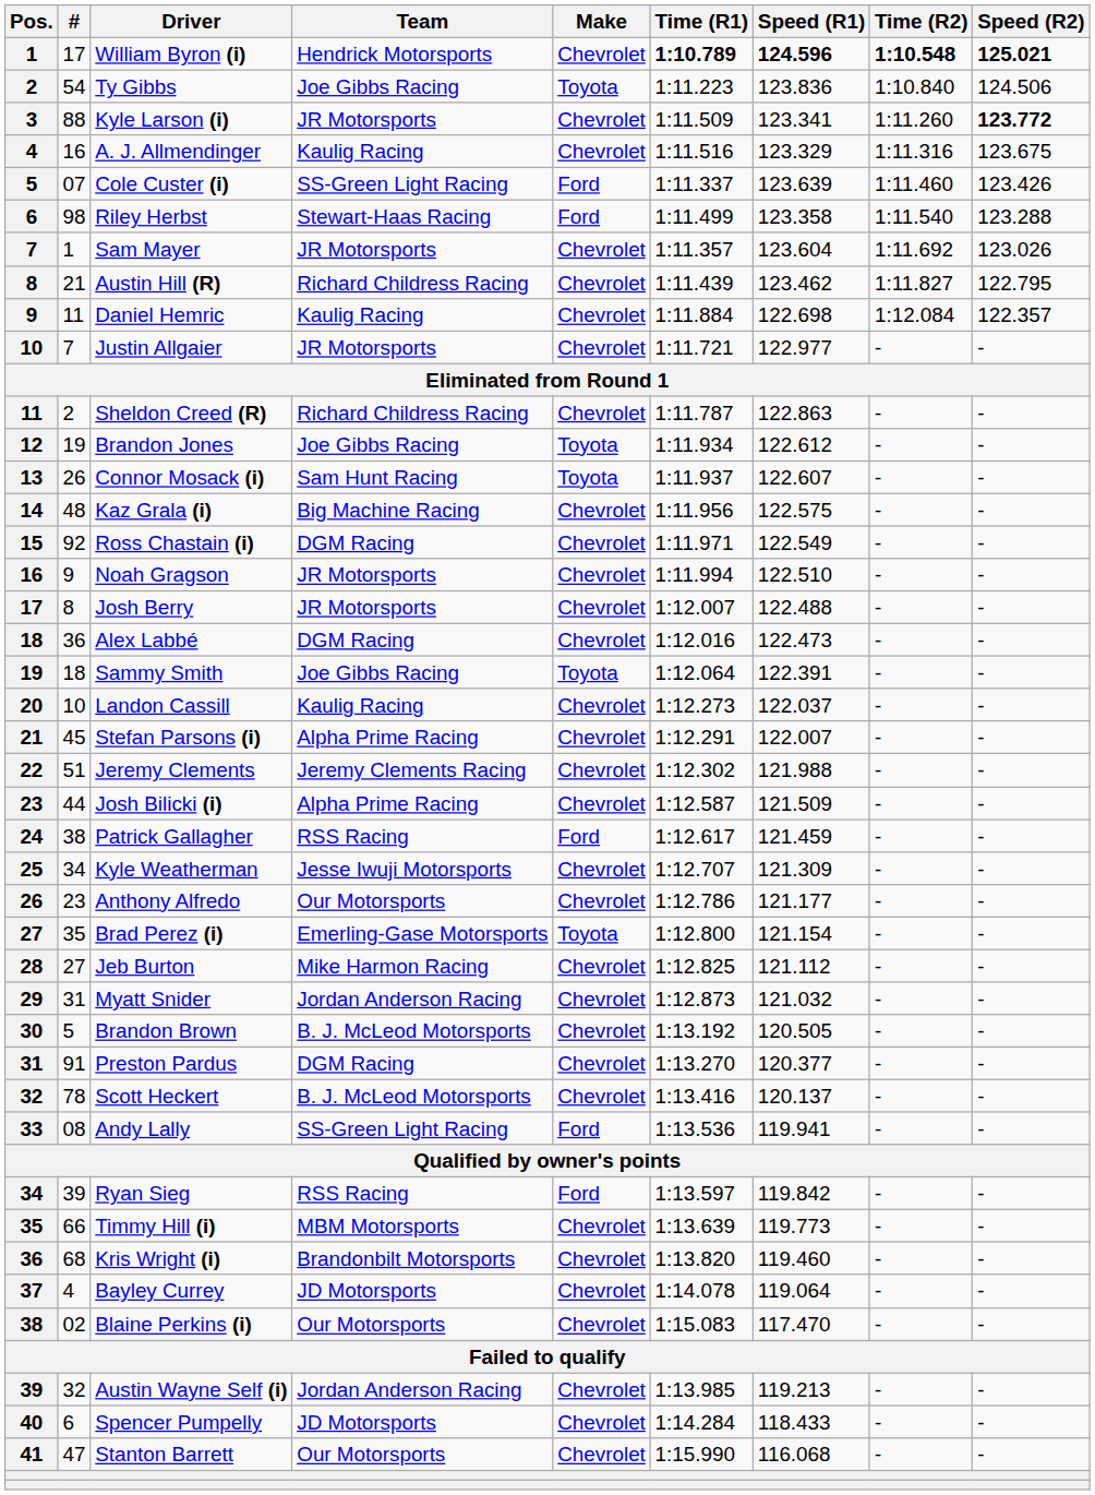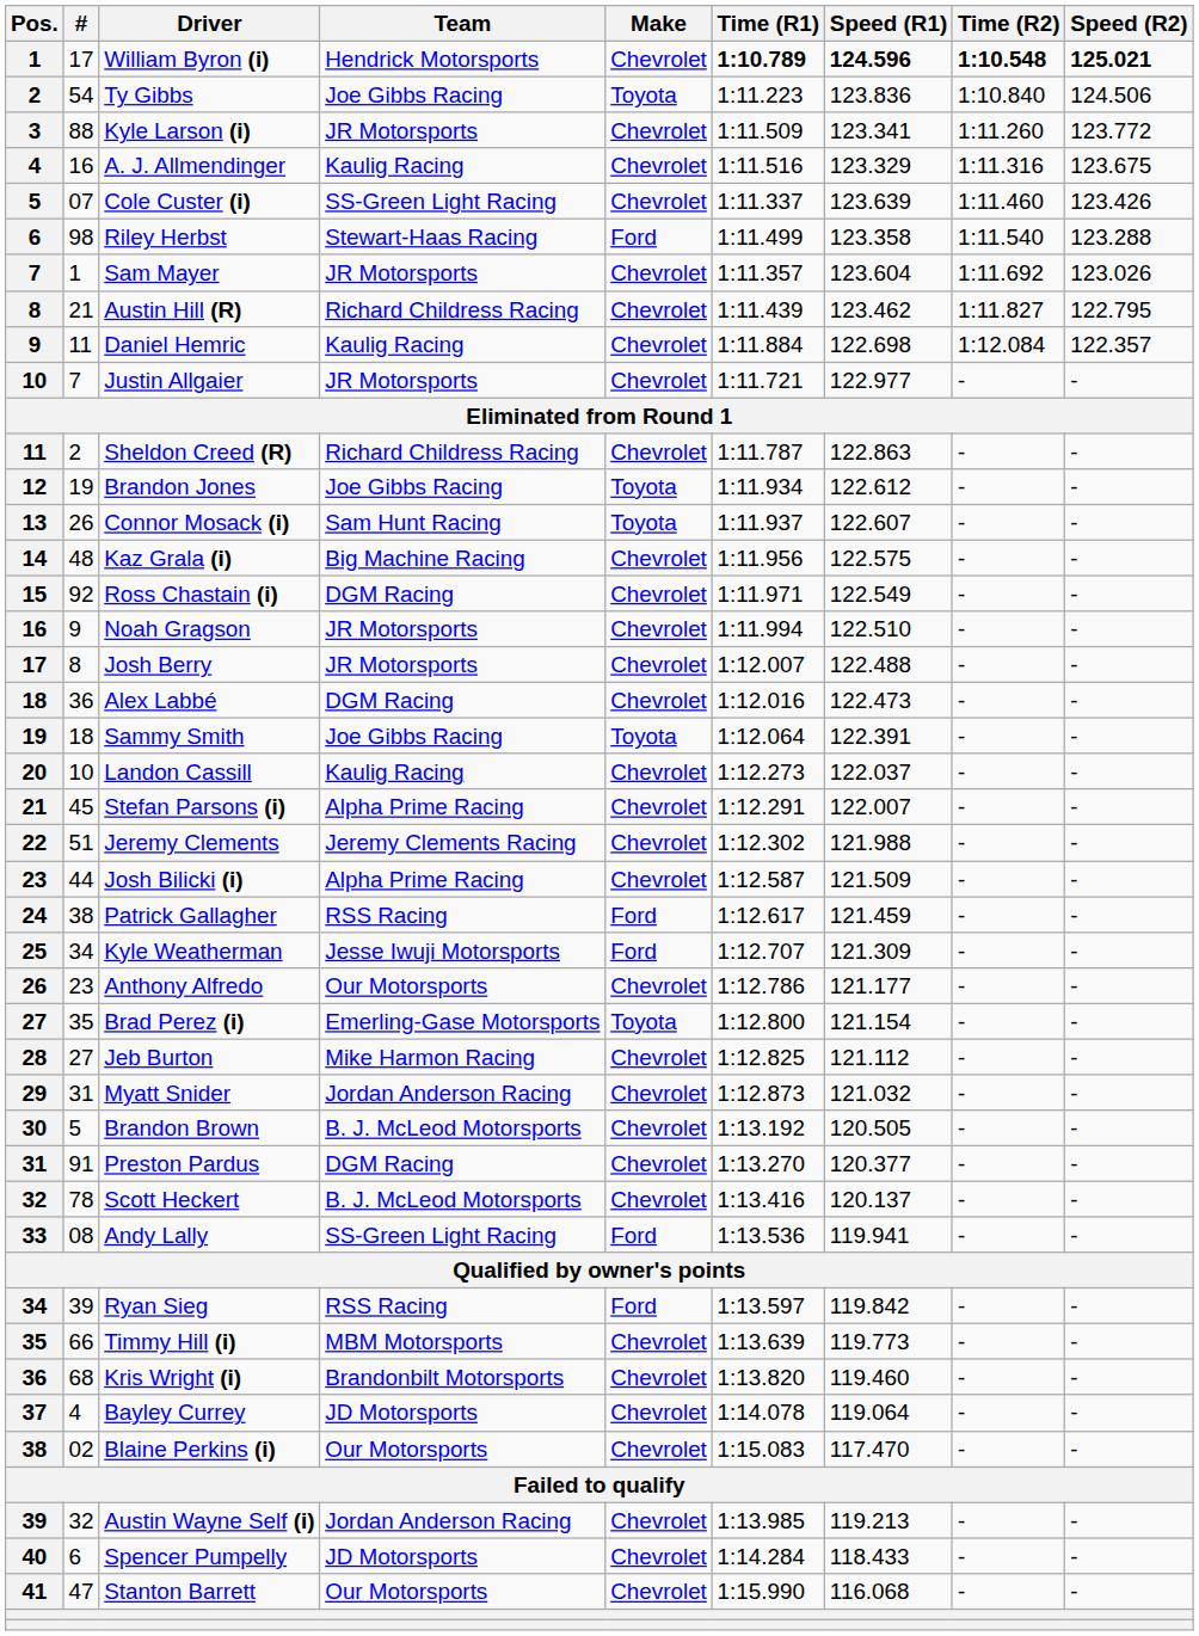 <table class="wikitable" style="font-size:95%">
 <tr>
 <th>Pos.</th>
 <th>#</th>
 <th>Driver</th>
 <th>Team</th>
 <th>Make</th>
 <th>Time (R1)</th>
 <th>Speed (R1)</th>
 <th>Time (R2)</th>
 <th>Speed (R2)</th>
 </tr>
 <tr>
 <th>1</th>
 <td>17</td>
 <td><a href='#'>William Byron</a> <strong>(i)</strong></td>
 <td><a href='#'>Hendrick Motorsports</a></td>
 <td><a href='#'>Chevrolet</a></td>
 <td><strong>1:10.789</strong></td>
 <td><strong>124.596</strong></td>
 <td><strong>1:10.548</strong></td>
 <td><strong>125.021</strong></td>
 </tr>
 <tr>
 <th>2</th>
 <td>54</td>
 <td><a href='#'>Ty Gibbs</a></td>
 <td><a href='#'>Joe Gibbs Racing</a></td>
 <td><a href='#'>Toyota</a></td>
 <td>1:11.223</td>
 <td>123.836</td>
 <td>1:10.840</td>
 <td>124.506</td>
 </tr>
 <tr>
 <th>3</th>
 <td>88</td>
 <td><a href='#'>Kyle Larson</a> <strong>(i)</strong></td>
 <td><a href='#'>JR Motorsports</a></td>
 <td><a href='#'>Chevrolet</a></td>
 <td>1:11.509</td>
 <td>123.341</td>
 <td>1:11.260</td>
-<td><strong>123.772</strong></td>
+<td>123.772</td>
 </tr>
 <tr>
 <th>4</th>
 <td>16</td>
 <td><a href='#'>A. J. Allmendinger</a></td>
 <td><a href='#'>Kaulig Racing</a></td>
 <td><a href='#'>Chevrolet</a></td>
 <td>1:11.516</td>
 <td>123.329</td>
 <td>1:11.316</td>
 <td>123.675</td>
 </tr>
 <tr>
 <th>5</th>
 <td>07</td>
 <td><a href='#'>Cole Custer</a> <strong>(i)</strong></td>
 <td><a href='#'>SS-Green Light Racing</a></td>
-<td><a href='#'>Ford</a></td>
+<td><a href='#'>Chevrolet</a></td>
 <td>1:11.337</td>
 <td>123.639</td>
 <td>1:11.460</td>
 <td>123.426</td>
 </tr>
 <tr>
 <th>6</th>
 <td>98</td>
 <td><a href='#'>Riley Herbst</a></td>
 <td><a href='#'>Stewart-Haas Racing</a></td>
 <td><a href='#'>Ford</a></td>
 <td>1:11.499</td>
 <td>123.358</td>
 <td>1:11.540</td>
 <td>123.288</td>
 </tr>
 <tr>
 <th>7</th>
 <td>1</td>
 <td><a href='#'>Sam Mayer</a></td>
 <td><a href='#'>JR Motorsports</a></td>
 <td><a href='#'>Chevrolet</a></td>
 <td>1:11.357</td>
 <td>123.604</td>
 <td>1:11.692</td>
 <td>123.026</td>
 </tr>
 <tr>
 <th>8</th>
 <td>21</td>
 <td><a href='#'>Austin Hill</a> <strong>(R)</strong></td>
 <td><a href='#'>Richard Childress Racing</a></td>
 <td><a href='#'>Chevrolet</a></td>
 <td>1:11.439</td>
 <td>123.462</td>
 <td>1:11.827</td>
 <td>122.795</td>
 </tr>
 <tr>
 <th>9</th>
 <td>11</td>
 <td><a href='#'>Daniel Hemric</a></td>
 <td><a href='#'>Kaulig Racing</a></td>
 <td><a href='#'>Chevrolet</a></td>
 <td>1:11.884</td>
 <td>122.698</td>
 <td>1:12.084</td>
 <td>122.357</td>
 </tr>
 <tr>
 <th>10</th>
 <td>7</td>
 <td><a href='#'>Justin Allgaier</a></td>
 <td><a href='#'>JR Motorsports</a></td>
 <td><a href='#'>Chevrolet</a></td>
 <td>1:11.721</td>
 <td>122.977</td>
 <td>-</td>
 <td>-</td>
 </tr>
 <tr>
 <th colspan="9">Eliminated from Round 1</th>
 </tr>
 <tr>
 <th>11</th>
 <td>2</td>
 <td><a href='#'>Sheldon Creed</a> <strong>(R)</strong></td>
 <td><a href='#'>Richard Childress Racing</a></td>
 <td><a href='#'>Chevrolet</a></td>
 <td>1:11.787</td>
 <td>122.863</td>
 <td>-</td>
 <td>-</td>
 </tr>
 <tr>
 <th>12</th>
 <td>19</td>
 <td><a href='#'>Brandon Jones</a></td>
 <td><a href='#'>Joe Gibbs Racing</a></td>
 <td><a href='#'>Toyota</a></td>
 <td>1:11.934</td>
 <td>122.612</td>
 <td>-</td>
 <td>-</td>
 </tr>
 <tr>
 <th>13</th>
 <td>26</td>
 <td><a href='#'>Connor Mosack</a> <strong>(i)</strong></td>
 <td><a href='#'>Sam Hunt Racing</a></td>
 <td><a href='#'>Toyota</a></td>
 <td>1:11.937</td>
 <td>122.607</td>
 <td>-</td>
 <td>-</td>
 </tr>
 <tr>
 <th>14</th>
 <td>48</td>
 <td><a href='#'>Kaz Grala</a> <strong>(i)</strong></td>
 <td><a href='#'>Big Machine Racing</a></td>
 <td><a href='#'>Chevrolet</a></td>
 <td>1:11.956</td>
 <td>122.575</td>
 <td>-</td>
 <td>-</td>
 </tr>
 <tr>
 <th>15</th>
 <td>92</td>
 <td><a href='#'>Ross Chastain</a> <strong>(i)</strong></td>
 <td><a href='#'>DGM Racing</a></td>
 <td><a href='#'>Chevrolet</a></td>
 <td>1:11.971</td>
 <td>122.549</td>
 <td>-</td>
 <td>-</td>
 </tr>
 <tr>
 <th>16</th>
 <td>9</td>
 <td><a href='#'>Noah Gragson</a></td>
 <td><a href='#'>JR Motorsports</a></td>
 <td><a href='#'>Chevrolet</a></td>
 <td>1:11.994</td>
 <td>122.510</td>
 <td>-</td>
 <td>-</td>
 </tr>
 <tr>
 <th>17</th>
 <td>8</td>
 <td><a href='#'>Josh Berry</a></td>
 <td><a href='#'>JR Motorsports</a></td>
 <td><a href='#'>Chevrolet</a></td>
 <td>1:12.007</td>
 <td>122.488</td>
 <td>-</td>
 <td>-</td>
 </tr>
 <tr>
 <th>18</th>
 <td>36</td>
 <td><a href='#'>Alex Labbé</a></td>
 <td><a href='#'>DGM Racing</a></td>
 <td><a href='#'>Chevrolet</a></td>
 <td>1:12.016</td>
 <td>122.473</td>
 <td>-</td>
 <td>-</td>
 </tr>
 <tr>
 <th>19</th>
 <td>18</td>
 <td><a href='#'>Sammy Smith</a></td>
 <td><a href='#'>Joe Gibbs Racing</a></td>
 <td><a href='#'>Toyota</a></td>
 <td>1:12.064</td>
 <td>122.391</td>
 <td>-</td>
 <td>-</td>
 </tr>
 <tr>
 <th>20</th>
 <td>10</td>
 <td><a href='#'>Landon Cassill</a></td>
 <td><a href='#'>Kaulig Racing</a></td>
 <td><a href='#'>Chevrolet</a></td>
 <td>1:12.273</td>
 <td>122.037</td>
 <td>-</td>
 <td>-</td>
 </tr>
 <tr>
 <th>21</th>
 <td>45</td>
 <td><a href='#'>Stefan Parsons</a> <strong>(i)</strong></td>
 <td><a href='#'>Alpha Prime Racing</a></td>
 <td><a href='#'>Chevrolet</a></td>
 <td>1:12.291</td>
 <td>122.007</td>
 <td>-</td>
 <td>-</td>
 </tr>
 <tr>
 <th>22</th>
 <td>51</td>
 <td><a href='#'>Jeremy Clements</a></td>
 <td><a href='#'>Jeremy Clements Racing</a></td>
 <td><a href='#'>Chevrolet</a></td>
 <td>1:12.302</td>
 <td>121.988</td>
 <td>-</td>
 <td>-</td>
 </tr>
 <tr>
 <th>23</th>
 <td>44</td>
 <td><a href='#'>Josh Bilicki</a> <strong>(i)</strong></td>
 <td><a href='#'>Alpha Prime Racing</a></td>
 <td><a href='#'>Chevrolet</a></td>
 <td>1:12.587</td>
 <td>121.509</td>
 <td>-</td>
 <td>-</td>
 </tr>
 <tr>
 <th>24</th>
 <td>38</td>
 <td><a href='#'>Patrick Gallagher</a></td>
 <td><a href='#'>RSS Racing</a></td>
 <td><a href='#'>Ford</a></td>
 <td>1:12.617</td>
 <td>121.459</td>
 <td>-</td>
 <td>-</td>
 </tr>
 <tr>
 <th>25</th>
 <td>34</td>
 <td><a href='#'>Kyle Weatherman</a></td>
 <td><a href='#'>Jesse Iwuji Motorsports</a></td>
-<td><a href='#'>Chevrolet</a></td>
+<td><a href='#'>Ford</a></td>
 <td>1:12.707</td>
 <td>121.309</td>
 <td>-</td>
 <td>-</td>
 </tr>
 <tr>
 <th>26</th>
 <td>23</td>
 <td><a href='#'>Anthony Alfredo</a></td>
 <td><a href='#'>Our Motorsports</a></td>
 <td><a href='#'>Chevrolet</a></td>
 <td>1:12.786</td>
 <td>121.177</td>
 <td>-</td>
 <td>-</td>
 </tr>
 <tr>
 <th>27</th>
 <td>35</td>
 <td><a href='#'>Brad Perez</a> <strong>(i)</strong></td>
 <td><a href='#'>Emerling-Gase Motorsports</a></td>
 <td><a href='#'>Toyota</a></td>
 <td>1:12.800</td>
 <td>121.154</td>
 <td>-</td>
 <td>-</td>
 </tr>
 <tr>
 <th>28</th>
 <td>27</td>
 <td><a href='#'>Jeb Burton</a></td>
 <td><a href='#'>Mike Harmon Racing</a></td>
 <td><a href='#'>Chevrolet</a></td>
 <td>1:12.825</td>
 <td>121.112</td>
 <td>-</td>
 <td>-</td>
 </tr>
 <tr>
 <th>29</th>
 <td>31</td>
 <td><a href='#'>Myatt Snider</a></td>
 <td><a href='#'>Jordan Anderson Racing</a></td>
 <td><a href='#'>Chevrolet</a></td>
 <td>1:12.873</td>
 <td>121.032</td>
 <td>-</td>
 <td>-</td>
 </tr>
 <tr>
 <th>30</th>
 <td>5</td>
 <td><a href='#'>Brandon Brown</a></td>
 <td><a href='#'>B. J. McLeod Motorsports</a></td>
 <td><a href='#'>Chevrolet</a></td>
 <td>1:13.192</td>
 <td>120.505</td>
 <td>-</td>
 <td>-</td>
 </tr>
 <tr>
 <th>31</th>
 <td>91</td>
 <td><a href='#'>Preston Pardus</a></td>
 <td><a href='#'>DGM Racing</a></td>
 <td><a href='#'>Chevrolet</a></td>
 <td>1:13.270</td>
 <td>120.377</td>
 <td>-</td>
 <td>-</td>
 </tr>
 <tr>
 <th>32</th>
 <td>78</td>
 <td><a href='#'>Scott Heckert</a></td>
 <td><a href='#'>B. J. McLeod Motorsports</a></td>
 <td><a href='#'>Chevrolet</a></td>
 <td>1:13.416</td>
 <td>120.137</td>
 <td>-</td>
 <td>-</td>
 </tr>
 <tr>
 <th>33</th>
 <td>08</td>
 <td><a href='#'>Andy Lally</a></td>
 <td><a href='#'>SS-Green Light Racing</a></td>
 <td><a href='#'>Ford</a></td>
 <td>1:13.536</td>
 <td>119.941</td>
 <td>-</td>
 <td>-</td>
 </tr>
 <tr>
 <th colspan="9">Qualified by owner's points</th>
 </tr>
 <tr>
 <th>34</th>
 <td>39</td>
 <td><a href='#'>Ryan Sieg</a></td>
 <td><a href='#'>RSS Racing</a></td>
 <td><a href='#'>Ford</a></td>
 <td>1:13.597</td>
 <td>119.842</td>
 <td>-</td>
 <td>-</td>
 </tr>
 <tr>
 <th>35</th>
 <td>66</td>
 <td><a href='#'>Timmy Hill</a> <strong>(i)</strong></td>
 <td><a href='#'>MBM Motorsports</a></td>
 <td><a href='#'>Chevrolet</a></td>
 <td>1:13.639</td>
 <td>119.773</td>
 <td>-</td>
 <td>-</td>
 </tr>
 <tr>
 <th>36</th>
 <td>68</td>
 <td><a href='#'>Kris Wright</a> <strong>(i)</strong></td>
 <td><a href='#'>Brandonbilt Motorsports</a></td>
 <td><a href='#'>Chevrolet</a></td>
 <td>1:13.820</td>
 <td>119.460</td>
 <td>-</td>
 <td>-</td>
 </tr>
 <tr>
 <th>37</th>
 <td>4</td>
 <td><a href='#'>Bayley Currey</a></td>
 <td><a href='#'>JD Motorsports</a></td>
 <td><a href='#'>Chevrolet</a></td>
 <td>1:14.078</td>
 <td>119.064</td>
 <td>-</td>
 <td>-</td>
 </tr>
 <tr>
 <th>38</th>
 <td>02</td>
 <td><a href='#'>Blaine Perkins</a> <strong>(i)</strong></td>
 <td><a href='#'>Our Motorsports</a></td>
 <td><a href='#'>Chevrolet</a></td>
 <td>1:15.083</td>
 <td>117.470</td>
 <td>-</td>
 <td>-</td>
 </tr>
 <tr>
 <th colspan="9">Failed to qualify</th>
 </tr>
 <tr>
 <th>39</th>
 <td>32</td>
 <td><a href='#'>Austin Wayne Self</a> <strong>(i)</strong></td>
 <td><a href='#'>Jordan Anderson Racing</a></td>
 <td><a href='#'>Chevrolet</a></td>
 <td>1:13.985</td>
 <td>119.213</td>
 <td>-</td>
 <td>-</td>
 </tr>
 <tr>
 <th>40</th>
 <td>6</td>
 <td><a href='#'>Spencer Pumpelly</a></td>
 <td><a href='#'>JD Motorsports</a></td>
 <td><a href='#'>Chevrolet</a></td>
 <td>1:14.284</td>
 <td>118.433</td>
 <td>-</td>
 <td>-</td>
 </tr>
 <tr>
 <th>41</th>
 <td>47</td>
 <td><a href='#'>Stanton Barrett</a></td>
 <td><a href='#'>Our Motorsports</a></td>
 <td><a href='#'>Chevrolet</a></td>
 <td>1:15.990</td>
 <td>116.068</td>
 <td>-</td>
 <td>-</td>
 </tr>
 <tr>
 <th colspan="9"></th>
 </tr>
 <tr>
 <th colspan="9"></th>
 </tr>
 </table>
